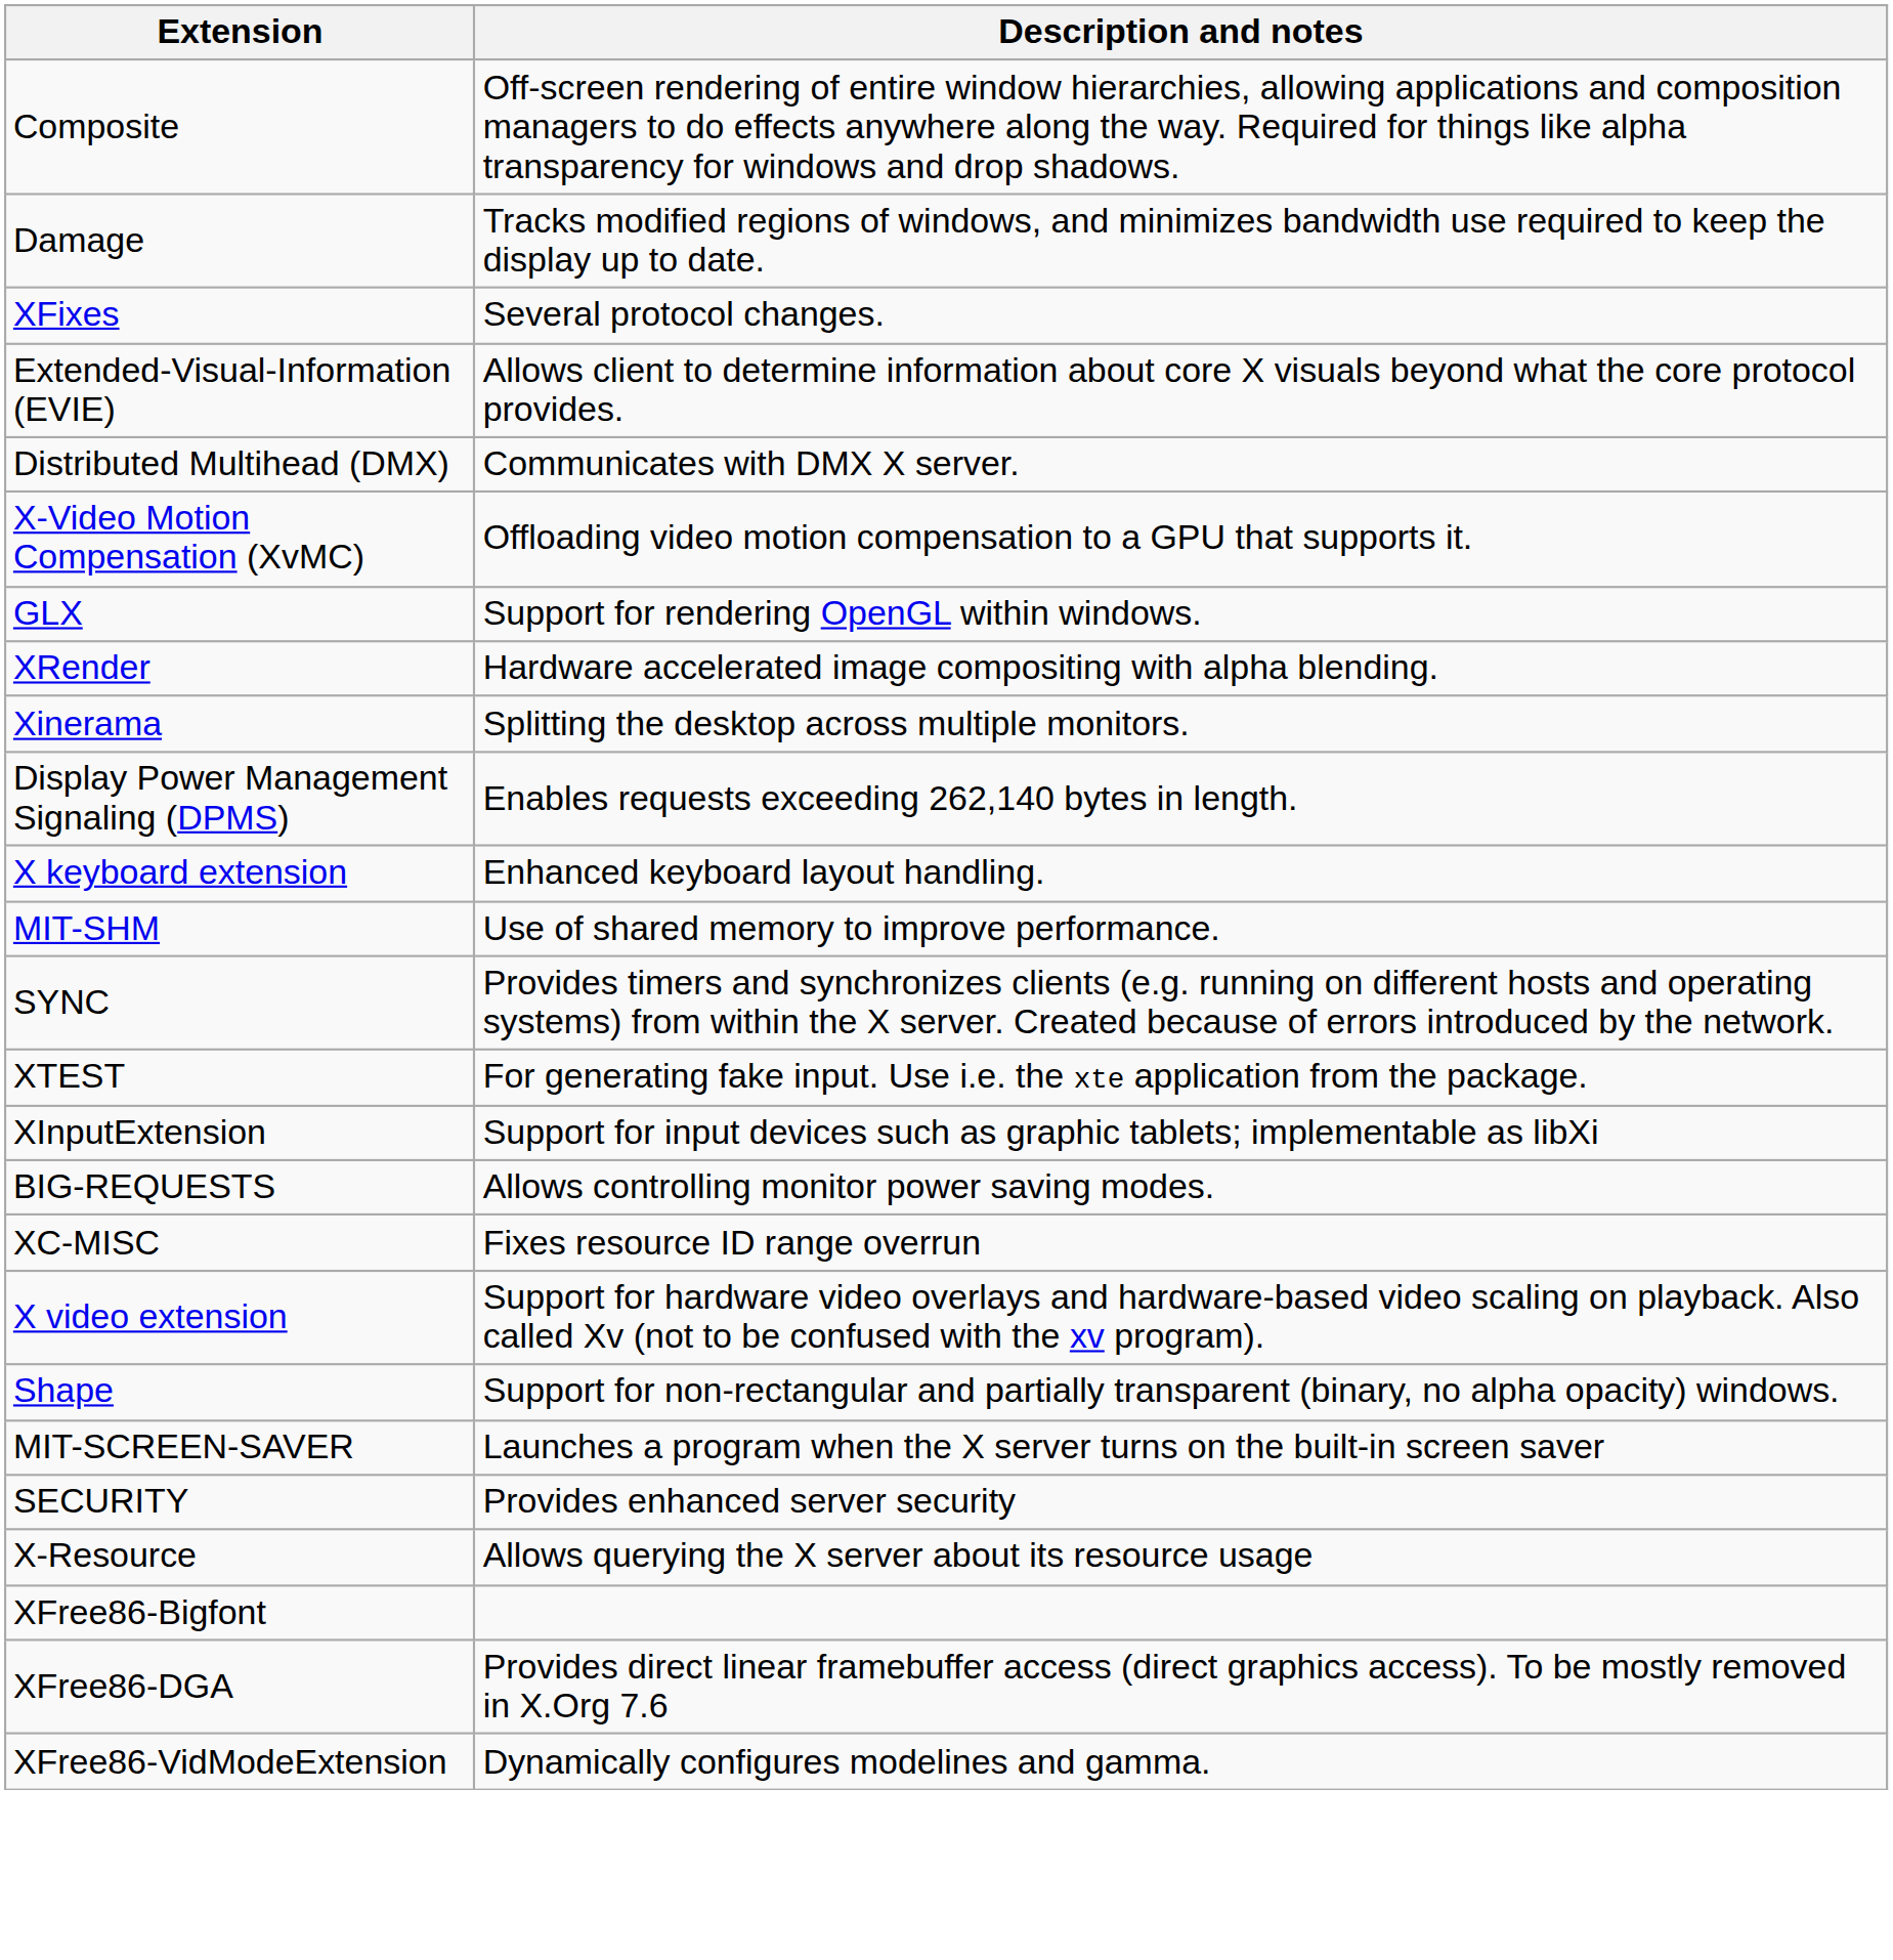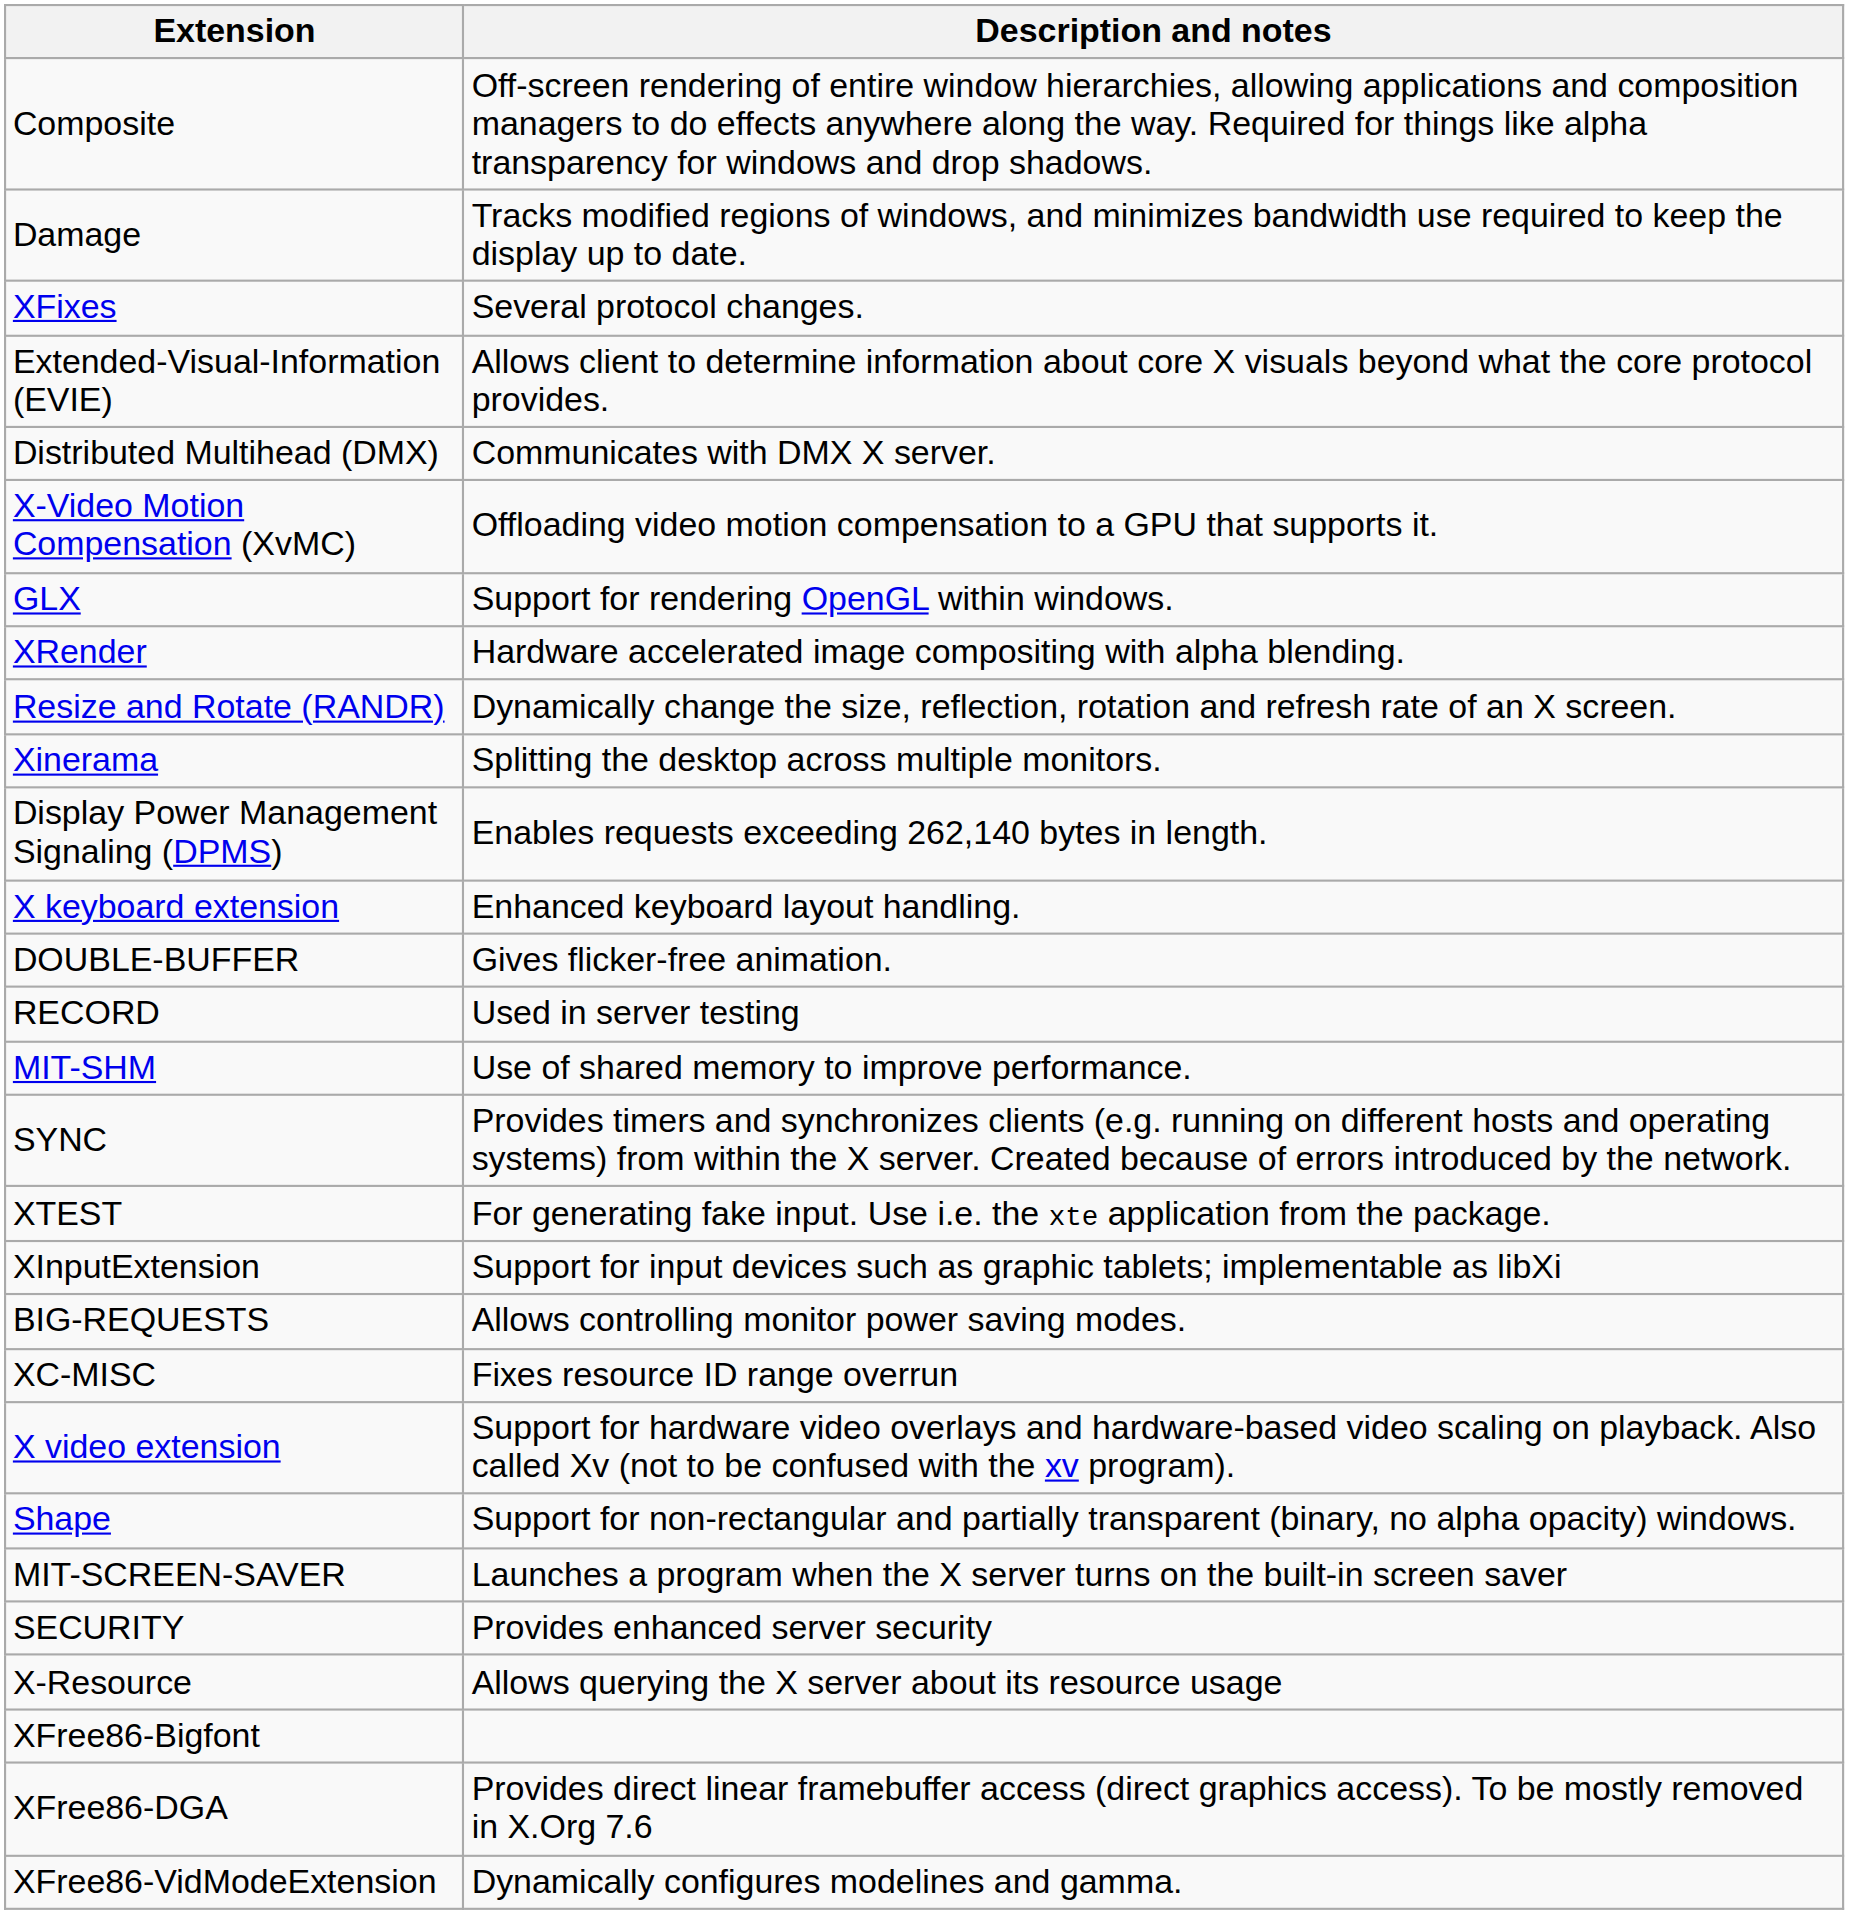 <table class="wikitable">
 <tr>
 <th>Extension</th>
 <th>Description and notes</th>
 </tr>
 <tr>
 <td>Composite</td>
 <td>Off-screen rendering of entire window hierarchies, allowing applications and composition managers to do effects anywhere along the way. Required for things like alpha transparency for windows and drop shadows.</td>
 </tr>
 <tr>
 <td>Damage</td>
 <td>Tracks modified regions of windows, and minimizes bandwidth use required to keep the display up to date.</td>
 </tr>
 <tr>
 <td><a href='#'>XFixes</a></td>
 <td>Several protocol changes.</td>
 </tr>
 <tr>
 <td>Extended-Visual-Information (EVIE)</td>
 <td>Allows client to determine information about core X visuals beyond what the core protocol provides.</td>
 </tr>
 <tr>
 <td>Distributed Multihead (DMX)</td>
 <td>Communicates with DMX X server.</td>
 </tr>
 <tr>
 <td><a href='#'>X-Video Motion Compensation</a> (XvMC)</td>
 <td>Offloading video motion compensation to a GPU that supports it.</td>
 </tr>
 <tr>
 <td><a href='#'>GLX</a></td>
 <td>Support for rendering <a href='#'>OpenGL</a> within windows.</td>
 </tr>
 <tr>
 <td><a href='#'>XRender</a></td>
 <td>Hardware accelerated image compositing with alpha blending.</td>
 </tr>
 <tr>
+<td><a href='#'>Resize and Rotate (RANDR)</a></td>
+<td>Dynamically change the size, reflection, rotation and refresh rate of an X screen.</td>
+</tr>
+<tr>
 <td><a href='#'>Xinerama</a></td>
 <td>Splitting the desktop across multiple monitors.</td>
 </tr>
 <tr>
 <td>Display Power Management Signaling (<a href='#'>DPMS</a>)</td>
 <td>Enables requests exceeding 262,140 bytes in length.</td>
 </tr>
 <tr>
 <td><a href='#'>X keyboard extension</a></td>
 <td>Enhanced keyboard layout handling.</td>
+</tr>
+<tr>
+<td>DOUBLE-BUFFER</td>
+<td>Gives flicker-free animation.</td>
+</tr>
+<tr>
+<td>RECORD</td>
+<td>Used in server testing</td>
 </tr>
 <tr>
 <td><a href='#'>MIT-SHM</a></td>
 <td>Use of shared memory to improve performance.</td>
 </tr>
 <tr>
 <td>SYNC</td>
 <td>Provides timers and synchronizes clients (e.g. running on different hosts and operating systems) from within the X server. Created because of errors introduced by the network.</td>
 </tr>
 <tr>
 <td>XTEST</td>
 <td>For generating fake input. Use i.e. the <code>xte</code> application from the  package.</td>
 </tr>
 <tr>
 <td>XInputExtension</td>
 <td>Support for input devices such as graphic tablets; implementable as libXi</td>
 </tr>
 <tr>
 <td>BIG-REQUESTS</td>
 <td>Allows controlling monitor power saving modes.</td>
 </tr>
 <tr>
 <td>XC-MISC</td>
 <td>Fixes resource ID range overrun</td>
 </tr>
 <tr>
 <td><a href='#'>X video extension</a></td>
 <td>Support for hardware video overlays and hardware-based video scaling on playback. Also called Xv (not to be confused with the <a href='#'>xv</a> program).</td>
 </tr>
 <tr>
 <td><a href='#'>Shape</a></td>
 <td>Support for non-rectangular and partially transparent (binary, no alpha opacity) windows.</td>
 </tr>
 <tr>
 <td>MIT-SCREEN-SAVER</td>
 <td>Launches a program when the X server turns on the built-in screen saver</td>
 </tr>
 <tr>
 <td>SECURITY</td>
 <td>Provides enhanced server security</td>
 </tr>
 <tr>
 <td>X-Resource</td>
 <td>Allows querying the X server about its resource usage</td>
 </tr>
 <tr>
 <td>XFree86-Bigfont</td>
 <td></td>
 </tr>
 <tr>
 <td>XFree86-DGA</td>
 <td>Provides direct linear framebuffer access (direct graphics access). To be mostly removed in X.Org 7.6</td>
 </tr>
 <tr>
 <td>XFree86-VidModeExtension</td>
 <td>Dynamically configures modelines and gamma.</td>
 </tr>
 </table>
